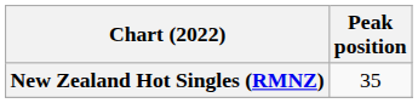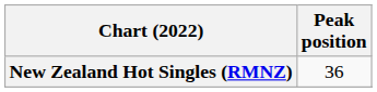 <table class="wikitable sortable plainrowheaders" style="text-align:center">
 <tr>
 <th scope="col">Chart (2022)</th>
 <th scope="col">Peak<br>position</th>
 </tr>
 <tr>
 <th scope="row">New Zealand Hot Singles (<a href='#'>RMNZ</a>)</th>
-<td>35</td>
+<td>36</td>
 </tr>
 <tr>
 </tr>
 <tr>
 </tr>
 </table>
